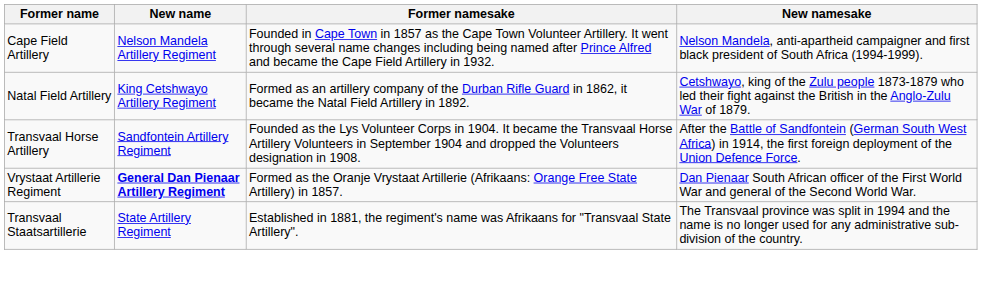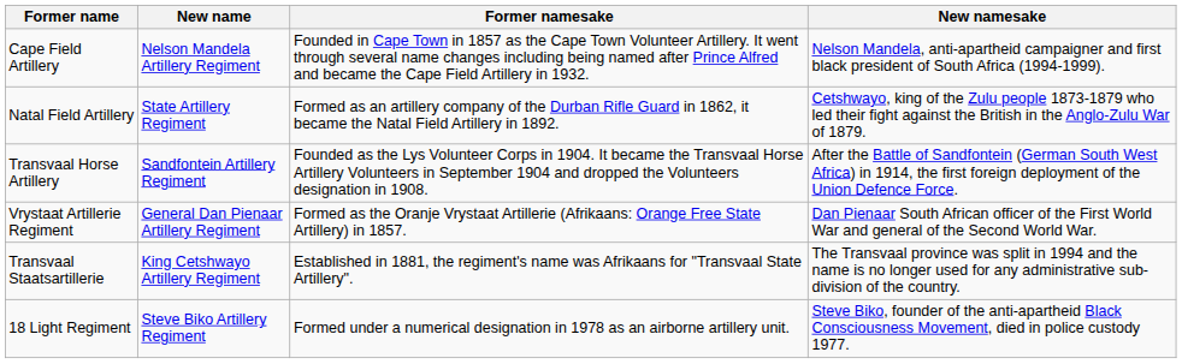 <table class="wikitable col1left col2left">
 <tr>
 <th>Former name</th>
 <th>New name</th>
 <th>Former namesake</th>
 <th>New namesake</th>
 </tr>
 <tr>
 <td>Cape Field Artillery</td>
 <td><a href='#'>Nelson Mandela Artillery Regiment</a></td>
 <td>Founded in <a href='#'>Cape Town</a> in 1857 as the Cape Town Volunteer Artillery.  It went through several name changes including being named after <a href='#'>Prince Alfred</a> and became the Cape Field Artillery in 1932.</td>
 <td><a href='#'>Nelson Mandela</a>, anti-apartheid campaigner and first black president of South Africa (1994-1999).</td>
 </tr>
 <tr>
 <td>Natal Field Artillery</td>
-<td><a href='#'>King Cetshwayo Artillery Regiment</a></td>
+<td><a href='#'>State Artillery Regiment</a></td>
 <td>Formed as an artillery company of the <a href='#'>Durban Rifle Guard</a> in 1862, it became the Natal Field Artillery in 1892.</td>
 <td><a href='#'>Cetshwayo</a>, king of the <a href='#'>Zulu people</a> 1873-1879 who led their fight against the British in the <a href='#'>Anglo-Zulu War</a> of 1879.</td>
 </tr>
 <tr>
 <td>Transvaal Horse Artillery</td>
 <td><a href='#'>Sandfontein Artillery Regiment</a></td>
 <td>Founded as the Lys Volunteer Corps in 1904.  It became the Transvaal Horse Artillery Volunteers in September 1904 and dropped the Volunteers designation in 1908.</td>
 <td>After the <a href='#'>Battle of Sandfontein</a> (<a href='#'>German South West Africa</a>) in 1914, the first foreign deployment of the <a href='#'>Union Defence Force</a>.</td>
 </tr>
 <tr>
 <td>Vrystaat Artillerie Regiment</td>
-<td><strong><a href='#'>General Dan Pienaar Artillery Regiment</a></strong></td>
+<td><a href='#'>General Dan Pienaar Artillery Regiment</a></td>
 <td>Formed as the Oranje Vrystaat Artillerie (Afrikaans: <a href='#'>Orange Free State</a> Artillery) in 1857.</td>
 <td><a href='#'>Dan Pienaar</a> South African officer of the First World War and general of the Second World War.</td>
 </tr>
 <tr>
 <td>Transvaal Staatsartillerie</td>
-<td><a href='#'>State Artillery Regiment</a></td>
+<td><a href='#'>King Cetshwayo Artillery Regiment</a></td>
 <td>Established in 1881, the regiment's name was Afrikaans for "Transvaal State Artillery".</td>
 <td>The Transvaal province was split in 1994 and the name is no longer used for any administrative sub-division of the country.</td>
 </tr>
+<tr>
+<td>18 Light Regiment</td>
+<td><a href='#'>Steve Biko Artillery Regiment</a></td>
+<td>Formed under a numerical designation in 1978 as an airborne artillery unit.</td>
+<td><a href='#'>Steve Biko</a>, founder of the anti-apartheid <a href='#'>Black Consciousness Movement</a>, died in police custody 1977.</td>
+</tr>
 </table>
